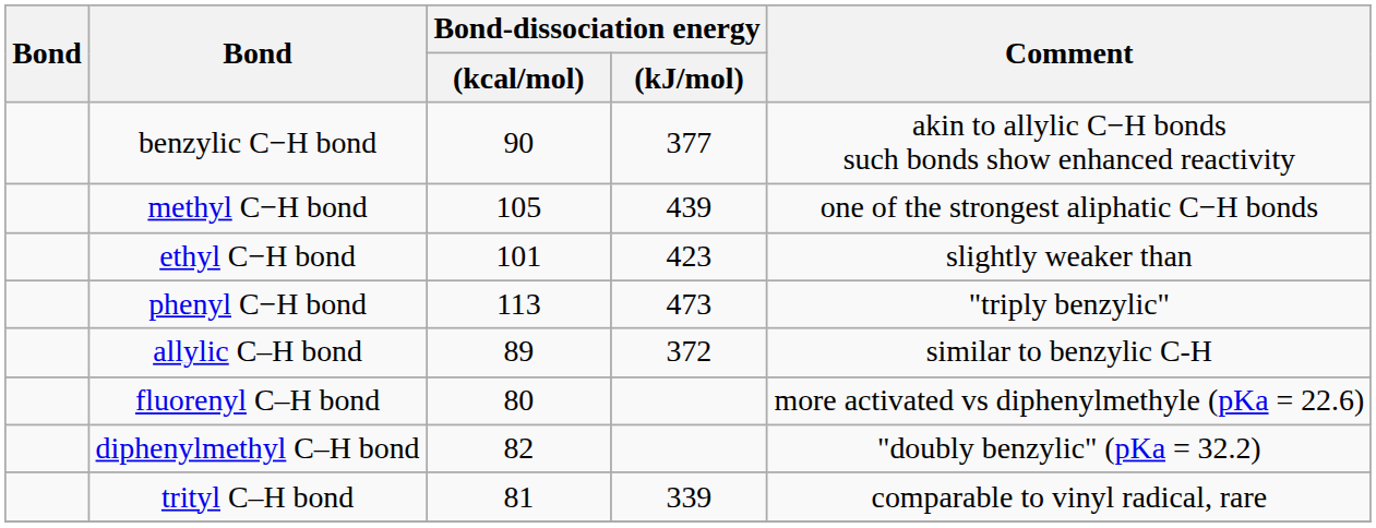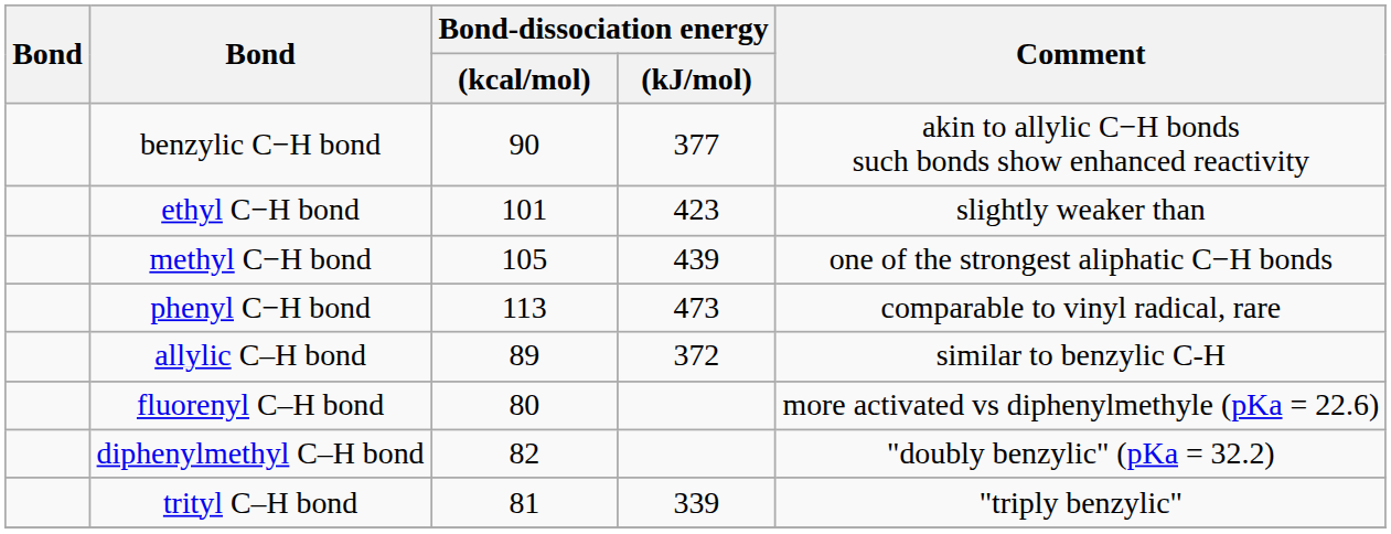 <table class="wikitable" style = "text-align:center">
 <tr>
 <th rowspan="2">Bond</th>
 <th rowspan="2">Bond</th>
 <th colspan="2">Bond-dissociation energy</th>
 <th rowspan="2">Comment</th>
 </tr>
 <tr>
 <th>(kcal/mol)</th>
 <th>(kJ/mol)</th>
 </tr>
 <tr>
 <td></td>
 <td>benzylic C−H bond</td>
 <td>90</td>
 <td>377</td>
 <td>akin to allylic C−H bonds<br>such bonds show enhanced reactivity</td>
 </tr>
 <tr>
 <td></td>
+<td><a href='#'>ethyl</a> C−H bond</td>
+<td>101</td>
+<td>423</td>
+<td>slightly weaker than </td>
+</tr>
+<tr>
+<td></td>
 <td><a href='#'>methyl</a> C−H bond</td>
 <td>105</td>
 <td>439</td>
 <td>one of the strongest aliphatic C−H bonds</td>
 </tr>
 <tr>
 <td></td>
-<td><a href='#'>ethyl</a> C−H bond</td>
-<td>101</td>
-<td>423</td>
-<td>slightly weaker than </td>
-</tr>
-<tr>
-<td></td>
 <td><a href='#'>phenyl</a> C−H bond</td>
 <td>113</td>
 <td>473</td>
-<td>"triply benzylic"</td>
+<td>comparable to vinyl radical, rare</td>
 </tr>
 <tr>
 <td></td>
 <td><a href='#'>allylic</a> C–H bond</td>
 <td>89</td>
 <td>372</td>
 <td>similar to benzylic C-H</td>
 </tr>
 <tr>
 <td></td>
 <td><a href='#'>fluorenyl</a> C–H bond</td>
 <td>80</td>
 <td></td>
 <td>more activated vs diphenylmethyle (<a href='#'>pKa</a> = 22.6)</td>
 </tr>
 <tr>
 <td></td>
 <td><a href='#'>diphenylmethyl</a> C–H bond</td>
 <td>82</td>
 <td></td>
 <td>"doubly benzylic" (<a href='#'>pKa</a> = 32.2)</td>
 </tr>
 <tr>
 <td></td>
 <td><a href='#'>trityl</a> C–H bond</td>
 <td>81</td>
 <td>339</td>
-<td>comparable to vinyl radical, rare</td>
+<td>"triply benzylic"</td>
 </tr>
 <tr>
 </tr>
 </table>
